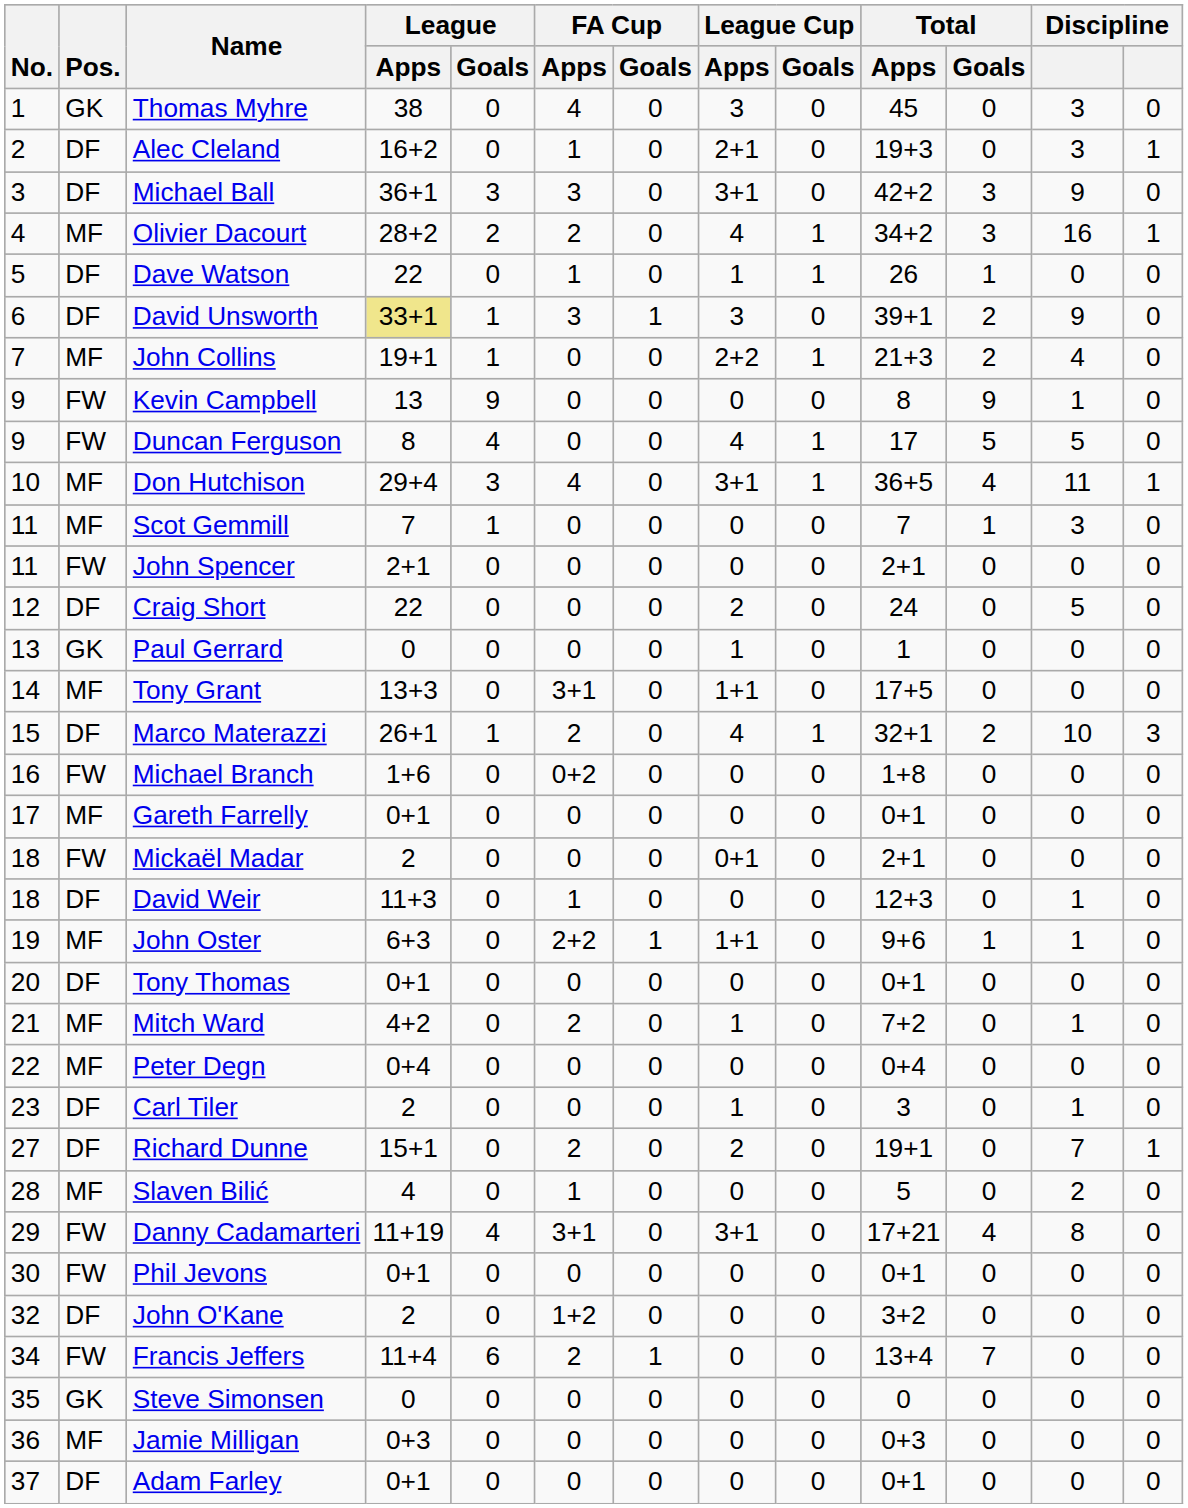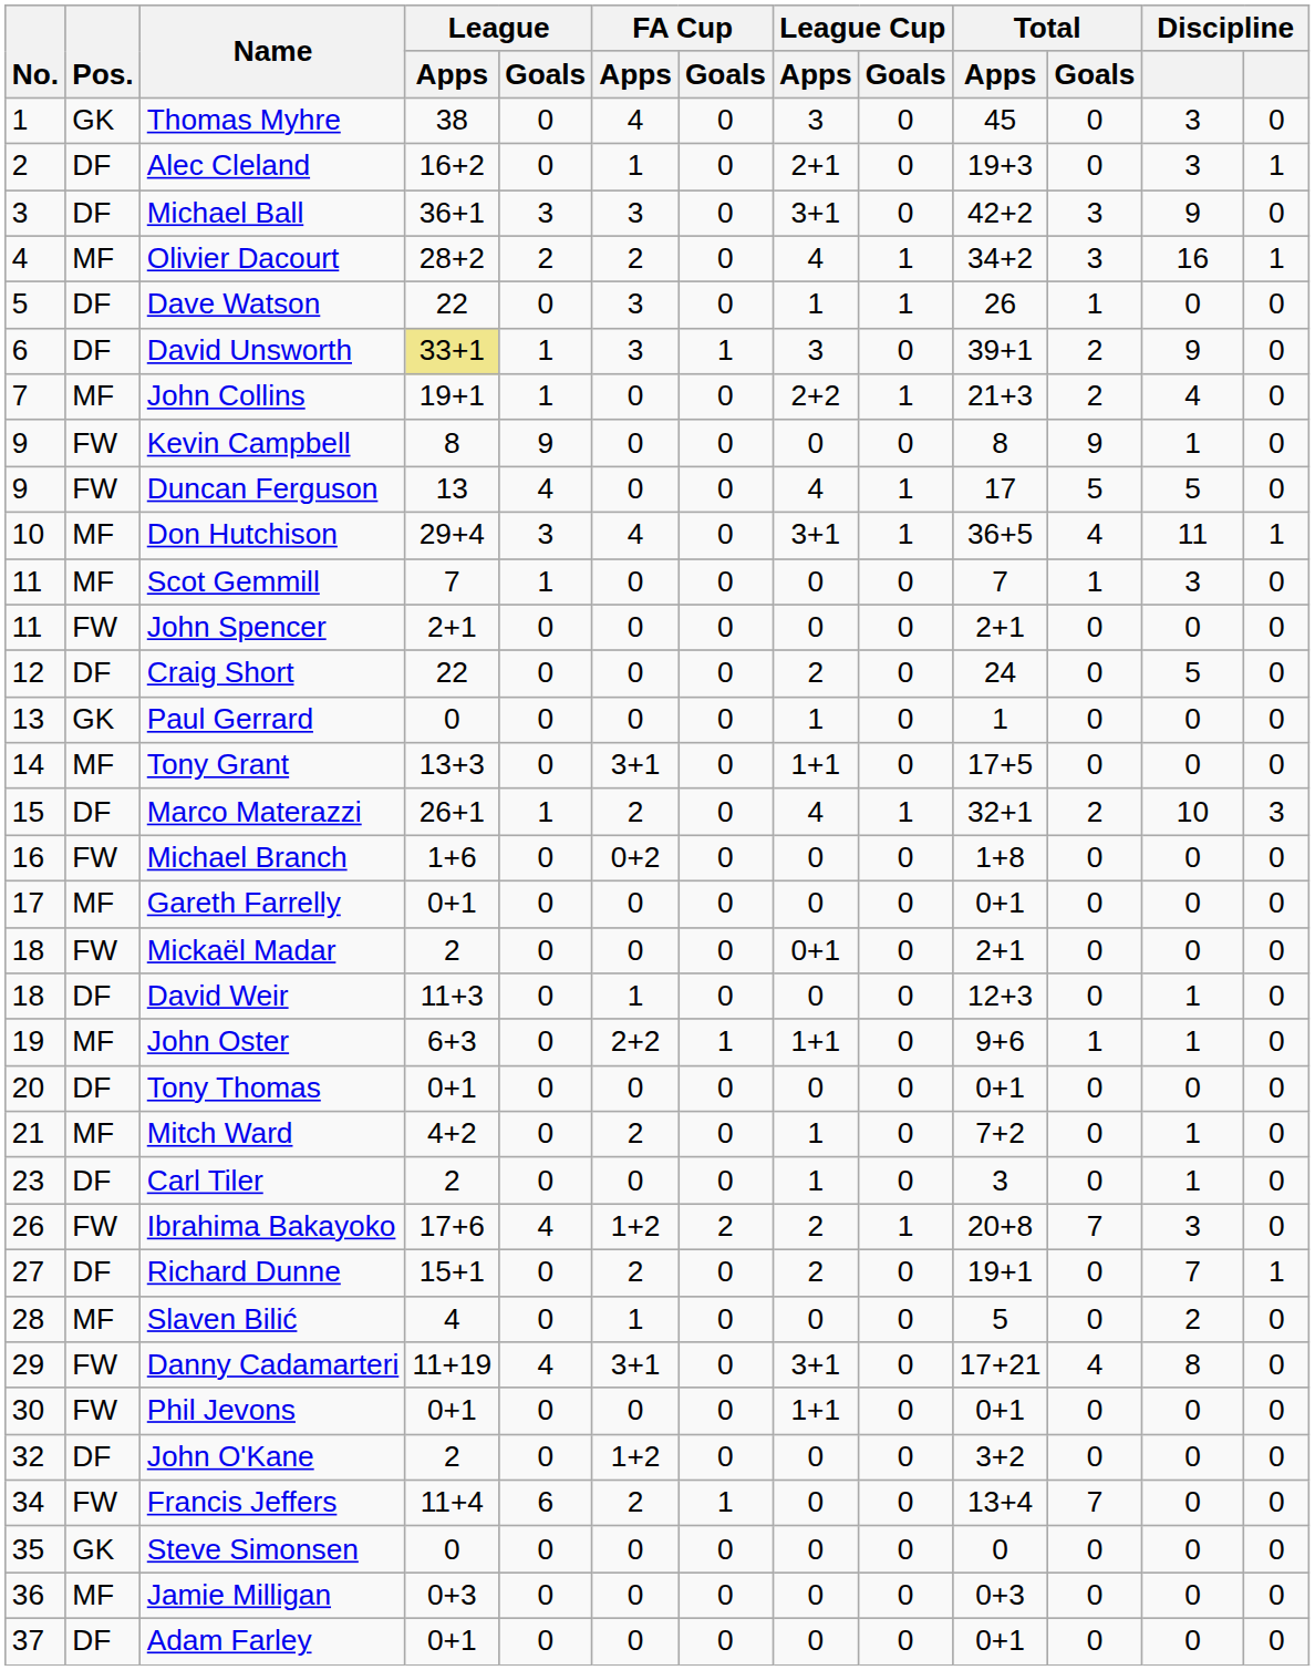 <table class="wikitable" style="text-align:center">
 <tr>
 <th rowspan="2" style="vertical-align:bottom;">No.</th>
 <th rowspan="2" style="vertical-align:bottom;">Pos.</th>
 <th rowspan="2">Name</th>
 <th colspan="2" style="width:85px;">League</th>
 <th colspan="2" style="width:85px;">FA Cup</th>
 <th colspan="2" style="width:85px;">League Cup</th>
 <th colspan="2" style="width:85px;">Total</th>
 <th colspan="2" style="width:85px;">Discipline</th>
 </tr>
 <tr>
 <th>Apps</th>
 <th>Goals</th>
 <th>Apps</th>
 <th>Goals</th>
 <th>Apps</th>
 <th>Goals</th>
 <th>Apps</th>
 <th>Goals</th>
 <th></th>
 <th></th>
 </tr>
 <tr>
 <td align="left">1</td>
 <td align="left">GK</td>
 <td align="left"> <a href='#'>Thomas Myhre</a></td>
 <td>38</td>
 <td>0</td>
 <td>4</td>
 <td>0</td>
 <td>3</td>
 <td>0</td>
 <td>45</td>
 <td>0</td>
 <td>3</td>
 <td>0</td>
 </tr>
 <tr>
 <td align="left">2</td>
 <td align="left">DF</td>
 <td align="left"> <a href='#'>Alec Cleland</a></td>
 <td>16+2</td>
 <td>0</td>
 <td>1</td>
 <td>0</td>
 <td>2+1</td>
 <td>0</td>
 <td>19+3</td>
 <td>0</td>
 <td>3</td>
 <td>1</td>
 </tr>
 <tr>
 <td align="left">3</td>
 <td align="left">DF</td>
 <td align="left"> <a href='#'>Michael Ball</a></td>
 <td>36+1</td>
 <td>3</td>
 <td>3</td>
 <td>0</td>
 <td>3+1</td>
 <td>0</td>
 <td>42+2</td>
 <td>3</td>
 <td>9</td>
 <td>0</td>
 </tr>
 <tr>
 <td align="left">4</td>
 <td align="left">MF</td>
 <td align="left"> <a href='#'>Olivier Dacourt</a></td>
 <td>28+2</td>
 <td>2</td>
 <td>2</td>
 <td>0</td>
 <td>4</td>
 <td>1</td>
 <td>34+2</td>
 <td>3</td>
 <td>16</td>
 <td>1</td>
 </tr>
 <tr>
 <td align="left">5</td>
 <td align="left">DF</td>
 <td align="left"> <a href='#'>Dave Watson</a></td>
 <td>22</td>
 <td>0</td>
-<td>1</td>
+<td>3</td>
 <td>0</td>
 <td>1</td>
 <td>1</td>
 <td>26</td>
 <td>1</td>
 <td>0</td>
 <td>0</td>
 </tr>
 <tr>
 <td align="left">6</td>
 <td align="left">DF</td>
 <td align="left"> <a href='#'>David Unsworth</a></td>
 <td style="background: khaki;">33+1</td>
 <td>1</td>
 <td>3</td>
 <td>1</td>
 <td>3</td>
 <td>0</td>
 <td>39+1</td>
 <td>2</td>
 <td>9</td>
 <td>0</td>
 </tr>
 <tr>
 <td align="left">7</td>
 <td align="left">MF</td>
 <td align="left"> <a href='#'>John Collins</a></td>
 <td>19+1</td>
 <td>1</td>
 <td>0</td>
 <td>0</td>
 <td>2+2</td>
 <td>1</td>
 <td>21+3</td>
 <td>2</td>
 <td>4</td>
 <td>0</td>
 </tr>
 <tr>
 <td align="left">9</td>
 <td align="left">FW</td>
 <td align="left"> <a href='#'>Kevin Campbell</a></td>
-<td>13</td>
+<td>8</td>
 <td>9</td>
 <td>0</td>
 <td>0</td>
 <td>0</td>
 <td>0</td>
 <td>8</td>
 <td>9</td>
 <td>1</td>
 <td>0</td>
 </tr>
 <tr>
 <td align="left">9</td>
 <td align="left">FW</td>
 <td align="left"> <a href='#'>Duncan Ferguson</a></td>
-<td>8</td>
+<td>13</td>
 <td>4</td>
 <td>0</td>
 <td>0</td>
 <td>4</td>
 <td>1</td>
 <td>17</td>
 <td>5</td>
 <td>5</td>
 <td>0</td>
 </tr>
 <tr>
 <td align="left">10</td>
 <td align="left">MF</td>
 <td align="left"> <a href='#'>Don Hutchison</a></td>
 <td>29+4</td>
 <td>3</td>
 <td>4</td>
 <td>0</td>
 <td>3+1</td>
 <td>1</td>
 <td>36+5</td>
 <td>4</td>
 <td>11</td>
 <td>1</td>
 </tr>
 <tr>
 <td align="left">11</td>
 <td align="left">MF</td>
 <td align="left"> <a href='#'>Scot Gemmill</a></td>
 <td>7</td>
 <td>1</td>
 <td>0</td>
 <td>0</td>
 <td>0</td>
 <td>0</td>
 <td>7</td>
 <td>1</td>
 <td>3</td>
 <td>0</td>
 </tr>
 <tr>
 <td align="left">11</td>
 <td align="left">FW</td>
 <td align="left"> <a href='#'>John Spencer</a></td>
 <td>2+1</td>
 <td>0</td>
 <td>0</td>
 <td>0</td>
 <td>0</td>
 <td>0</td>
 <td>2+1</td>
 <td>0</td>
 <td>0</td>
 <td>0</td>
 </tr>
 <tr>
 <td align="left">12</td>
 <td align="left">DF</td>
 <td align="left"> <a href='#'>Craig Short</a></td>
 <td>22</td>
 <td>0</td>
 <td>0</td>
 <td>0</td>
 <td>2</td>
 <td>0</td>
 <td>24</td>
 <td>0</td>
 <td>5</td>
 <td>0</td>
 </tr>
 <tr>
 <td align="left">13</td>
 <td align="left">GK</td>
 <td align="left"> <a href='#'>Paul Gerrard</a></td>
 <td>0</td>
 <td>0</td>
 <td>0</td>
 <td>0</td>
 <td>1</td>
 <td>0</td>
 <td>1</td>
 <td>0</td>
 <td>0</td>
 <td>0</td>
 </tr>
 <tr>
 <td align="left">14</td>
 <td align="left">MF</td>
 <td align="left"> <a href='#'>Tony Grant</a></td>
 <td>13+3</td>
 <td>0</td>
 <td>3+1</td>
 <td>0</td>
 <td>1+1</td>
 <td>0</td>
 <td>17+5</td>
 <td>0</td>
 <td>0</td>
 <td>0</td>
 </tr>
 <tr>
 <td align="left">15</td>
 <td align="left">DF</td>
 <td align="left"> <a href='#'>Marco Materazzi</a></td>
 <td>26+1</td>
 <td>1</td>
 <td>2</td>
 <td>0</td>
 <td>4</td>
 <td>1</td>
 <td>32+1</td>
 <td>2</td>
 <td>10</td>
 <td>3</td>
 </tr>
 <tr>
 <td align="left">16</td>
 <td align="left">FW</td>
 <td align="left"> <a href='#'>Michael Branch</a></td>
 <td>1+6</td>
 <td>0</td>
 <td>0+2</td>
 <td>0</td>
 <td>0</td>
 <td>0</td>
 <td>1+8</td>
 <td>0</td>
 <td>0</td>
 <td>0</td>
 </tr>
 <tr>
 <td align="left">17</td>
 <td align="left">MF</td>
 <td align="left"> <a href='#'>Gareth Farrelly</a></td>
 <td>0+1</td>
 <td>0</td>
 <td>0</td>
 <td>0</td>
 <td>0</td>
 <td>0</td>
 <td>0+1</td>
 <td>0</td>
 <td>0</td>
 <td>0</td>
 </tr>
 <tr>
 <td align="left">18</td>
 <td align="left">FW</td>
 <td align="left"> <a href='#'>Mickaël Madar</a></td>
 <td>2</td>
 <td>0</td>
 <td>0</td>
 <td>0</td>
 <td>0+1</td>
 <td>0</td>
 <td>2+1</td>
 <td>0</td>
 <td>0</td>
 <td>0</td>
 </tr>
 <tr>
 <td align="left">18</td>
 <td align="left">DF</td>
 <td align="left"> <a href='#'>David Weir</a></td>
 <td>11+3</td>
 <td>0</td>
 <td>1</td>
 <td>0</td>
 <td>0</td>
 <td>0</td>
 <td>12+3</td>
 <td>0</td>
 <td>1</td>
 <td>0</td>
 </tr>
 <tr>
 <td align="left">19</td>
 <td align="left">MF</td>
 <td align="left"> <a href='#'>John Oster</a></td>
 <td>6+3</td>
 <td>0</td>
 <td>2+2</td>
 <td>1</td>
 <td>1+1</td>
 <td>0</td>
 <td>9+6</td>
 <td>1</td>
 <td>1</td>
 <td>0</td>
 </tr>
 <tr>
 <td align="left">20</td>
 <td align="left">DF</td>
 <td align="left"> <a href='#'>Tony Thomas</a></td>
 <td>0+1</td>
 <td>0</td>
 <td>0</td>
 <td>0</td>
 <td>0</td>
 <td>0</td>
 <td>0+1</td>
 <td>0</td>
 <td>0</td>
 <td>0</td>
 </tr>
 <tr>
 <td align="left">21</td>
 <td align="left">MF</td>
 <td align="left"> <a href='#'>Mitch Ward</a></td>
 <td>4+2</td>
 <td>0</td>
 <td>2</td>
 <td>0</td>
 <td>1</td>
 <td>0</td>
 <td>7+2</td>
 <td>0</td>
 <td>1</td>
 <td>0</td>
 </tr>
 <tr>
-<td align="left">22</td>
-<td align="left">MF</td>
-<td align="left"> <a href='#'>Peter Degn</a></td>
-<td>0+4</td>
-<td>0</td>
-<td>0</td>
-<td>0</td>
-<td>0</td>
-<td>0</td>
-<td>0+4</td>
-<td>0</td>
-<td>0</td>
-<td>0</td>
-</tr>
-<tr>
 <td align="left">23</td>
 <td align="left">DF</td>
 <td align="left"> <a href='#'>Carl Tiler</a></td>
 <td>2</td>
 <td>0</td>
 <td>0</td>
 <td>0</td>
 <td>1</td>
 <td>0</td>
 <td>3</td>
 <td>0</td>
 <td>1</td>
+<td>0</td>
+</tr>
+<tr>
+<td align="left">26</td>
+<td align="left">FW</td>
+<td align="left"> <a href='#'>Ibrahima Bakayoko</a></td>
+<td>17+6</td>
+<td>4</td>
+<td>1+2</td>
+<td>2</td>
+<td>2</td>
+<td>1</td>
+<td>20+8</td>
+<td>7</td>
+<td>3</td>
 <td>0</td>
 </tr>
 <tr>
 <td align="left">27</td>
 <td align="left">DF</td>
 <td align="left"> <a href='#'>Richard Dunne</a></td>
 <td>15+1</td>
 <td>0</td>
 <td>2</td>
 <td>0</td>
 <td>2</td>
 <td>0</td>
 <td>19+1</td>
 <td>0</td>
 <td>7</td>
 <td>1</td>
 </tr>
 <tr>
 <td align="left">28</td>
 <td align="left">MF</td>
 <td align="left"> <a href='#'>Slaven Bilić</a></td>
 <td>4</td>
 <td>0</td>
 <td>1</td>
 <td>0</td>
 <td>0</td>
 <td>0</td>
 <td>5</td>
 <td>0</td>
 <td>2</td>
 <td>0</td>
 </tr>
 <tr>
 <td align="left">29</td>
 <td align="left">FW</td>
 <td align="left"> <a href='#'>Danny Cadamarteri</a></td>
 <td>11+19</td>
 <td>4</td>
 <td>3+1</td>
 <td>0</td>
 <td>3+1</td>
 <td>0</td>
 <td>17+21</td>
 <td>4</td>
 <td>8</td>
 <td>0</td>
 </tr>
 <tr>
 <td align="left">30</td>
 <td align="left">FW</td>
 <td align="left"> <a href='#'>Phil Jevons</a></td>
 <td>0+1</td>
 <td>0</td>
 <td>0</td>
 <td>0</td>
-<td>0</td>
+<td>1+1</td>
 <td>0</td>
 <td>0+1</td>
 <td>0</td>
 <td>0</td>
 <td>0</td>
 </tr>
 <tr>
 <td align="left">32</td>
 <td align="left">DF</td>
 <td align="left"> <a href='#'>John O'Kane</a></td>
 <td>2</td>
 <td>0</td>
 <td>1+2</td>
 <td>0</td>
 <td>0</td>
 <td>0</td>
 <td>3+2</td>
 <td>0</td>
 <td>0</td>
 <td>0</td>
 </tr>
 <tr>
 <td align="left">34</td>
 <td align="left">FW</td>
 <td align="left"> <a href='#'>Francis Jeffers</a></td>
 <td>11+4</td>
 <td>6</td>
 <td>2</td>
 <td>1</td>
 <td>0</td>
 <td>0</td>
 <td>13+4</td>
 <td>7</td>
 <td>0</td>
 <td>0</td>
 </tr>
 <tr>
 <td align="left">35</td>
 <td align="left">GK</td>
 <td align="left"> <a href='#'>Steve Simonsen</a></td>
 <td>0</td>
 <td>0</td>
 <td>0</td>
 <td>0</td>
 <td>0</td>
 <td>0</td>
 <td>0</td>
 <td>0</td>
 <td>0</td>
 <td>0</td>
 </tr>
 <tr>
 <td align="left">36</td>
 <td align="left">MF</td>
 <td align="left"> <a href='#'>Jamie Milligan</a></td>
 <td>0+3</td>
 <td>0</td>
 <td>0</td>
 <td>0</td>
 <td>0</td>
 <td>0</td>
 <td>0+3</td>
 <td>0</td>
 <td>0</td>
 <td>0</td>
 </tr>
 <tr>
 <td align="left">37</td>
 <td align="left">DF</td>
 <td align="left"> <a href='#'>Adam Farley</a></td>
 <td>0+1</td>
 <td>0</td>
 <td>0</td>
 <td>0</td>
 <td>0</td>
 <td>0</td>
 <td>0+1</td>
 <td>0</td>
 <td>0</td>
 <td>0</td>
 </tr>
 </table>
